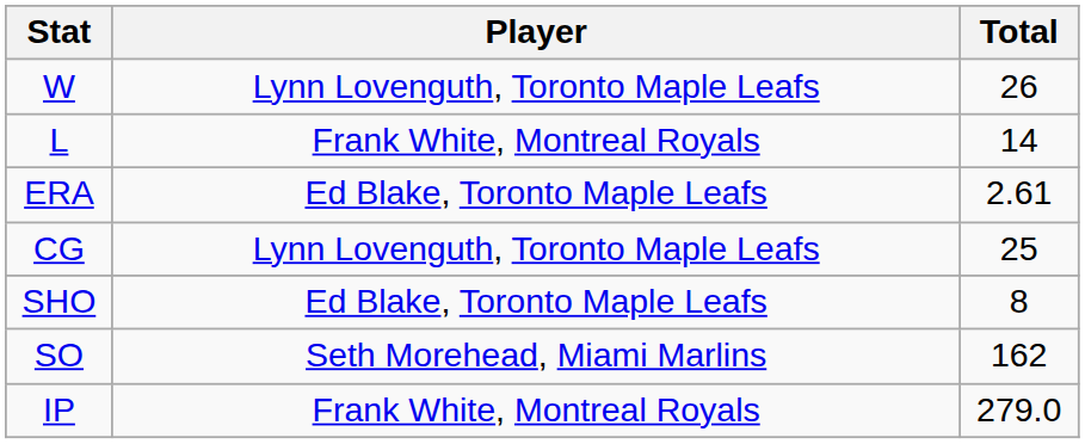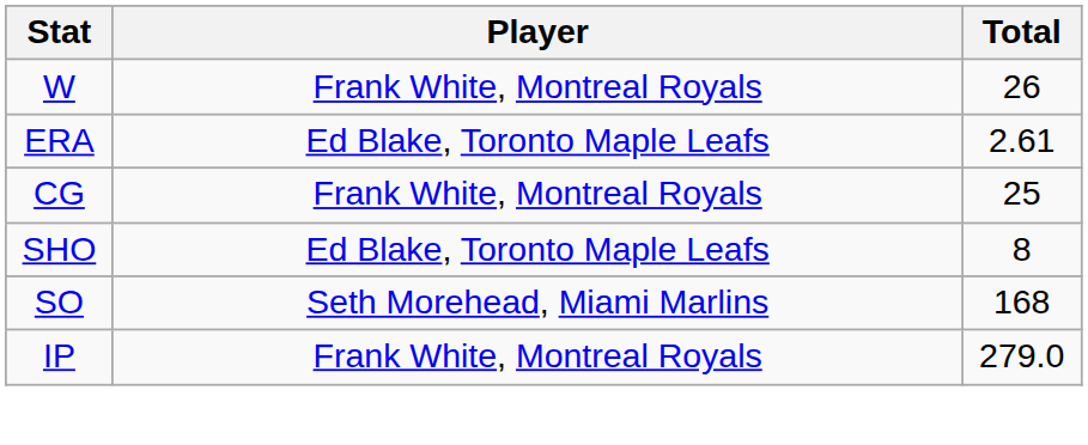 <table class="wikitable" width="40%" style="text-align:center;">
 <tr>
 <th width="5%">Stat</th>
 <th width="60%">Player</th>
 <th width="5%">Total</th>
 </tr>
 <tr>
 <td><a href='#'>W</a></td>
-<td><a href='#'>Lynn Lovenguth</a>, <a href='#'>Toronto Maple Leafs</a></td>
+<td><a href='#'>Frank White</a>, <a href='#'>Montreal Royals</a></td>
 <td>26</td>
-</tr>
-<tr>
-<td><a href='#'>L</a></td>
-<td><a href='#'>Frank White</a>, <a href='#'>Montreal Royals</a></td>
-<td>14</td>
 </tr>
 <tr>
 <td><a href='#'>ERA</a></td>
 <td><a href='#'>Ed Blake</a>, <a href='#'>Toronto Maple Leafs</a></td>
 <td>2.61</td>
 </tr>
 <tr>
 <td><a href='#'>CG</a></td>
-<td><a href='#'>Lynn Lovenguth</a>, <a href='#'>Toronto Maple Leafs</a></td>
+<td><a href='#'>Frank White</a>, <a href='#'>Montreal Royals</a></td>
 <td>25</td>
 </tr>
 <tr>
 <td><a href='#'>SHO</a></td>
 <td><a href='#'>Ed Blake</a>, <a href='#'>Toronto Maple Leafs</a></td>
 <td>8</td>
 </tr>
 <tr>
 <td><a href='#'>SO</a></td>
 <td><a href='#'>Seth Morehead</a>, <a href='#'>Miami Marlins</a></td>
-<td>162</td>
+<td>168</td>
 </tr>
 <tr>
 <td><a href='#'>IP</a></td>
 <td><a href='#'>Frank White</a>, <a href='#'>Montreal Royals</a></td>
 <td>279.0</td>
 </tr>
 </table>
